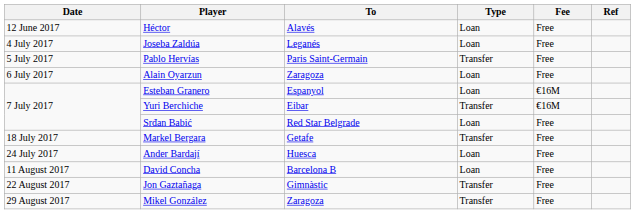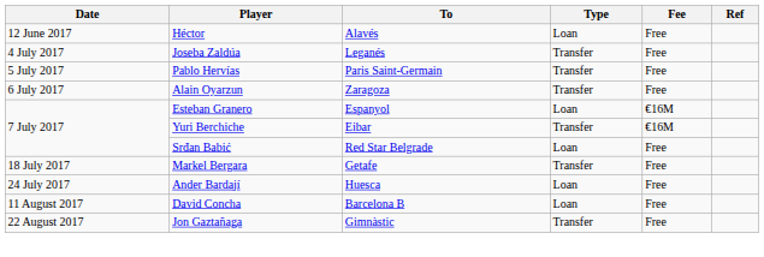 <table class="wikitable" style="width:80%;">
 <tr>
 <th>Date</th>
 <th>Player</th>
 <th>To</th>
 <th>Type</th>
 <th>Fee</th>
 <th>Ref</th>
 </tr>
 <tr>
 <td>12 June 2017</td>
 <td> <a href='#'>Héctor</a></td>
 <td> <a href='#'>Alavés</a></td>
 <td>Loan</td>
 <td>Free</td>
 <td></td>
 </tr>
 <tr>
 <td>4 July 2017</td>
 <td> <a href='#'>Joseba Zaldúa</a></td>
 <td><a href='#'>Leganés</a></td>
-<td>Loan</td>
+<td>Transfer</td>
 <td>Free</td>
 <td></td>
 </tr>
 <tr>
 <td>5 July 2017</td>
 <td> <a href='#'>Pablo Hervías</a></td>
 <td> <a href='#'>Paris Saint-Germain</a></td>
 <td>Transfer</td>
 <td>Free</td>
 <td></td>
 </tr>
 <tr>
 <td>6 July 2017</td>
 <td> <a href='#'>Alain Oyarzun</a></td>
 <td> <a href='#'>Zaragoza</a></td>
-<td>Loan</td>
+<td>Transfer</td>
 <td>Free</td>
 <td></td>
 </tr>
 <tr>
 <td rowspan="3">7 July 2017</td>
 <td> <a href='#'>Esteban Granero</a></td>
 <td> <a href='#'>Espanyol</a></td>
 <td>Loan</td>
 <td>€16M</td>
 <td></td>
 </tr>
 <tr>
 <td> <a href='#'>Yuri Berchiche</a></td>
 <td> <a href='#'>Eibar</a></td>
 <td>Transfer</td>
 <td>€16M</td>
 <td></td>
 </tr>
 <tr>
 <td> <a href='#'>Srđan Babić</a></td>
 <td> <a href='#'>Red Star Belgrade</a></td>
 <td>Loan</td>
 <td>Free</td>
 <td></td>
 </tr>
 <tr>
 <td>18 July 2017</td>
 <td> <a href='#'>Markel Bergara</a></td>
 <td> <a href='#'>Getafe</a></td>
 <td>Transfer</td>
 <td>Free</td>
 <td></td>
 </tr>
 <tr>
 <td>24 July 2017</td>
 <td> <a href='#'>Ander Bardají</a></td>
 <td><a href='#'>Huesca</a></td>
 <td>Loan</td>
 <td>Free</td>
 <td></td>
 </tr>
 <tr>
 <td>11 August 2017</td>
 <td> <a href='#'>David Concha</a></td>
 <td> <a href='#'>Barcelona B</a></td>
 <td>Loan</td>
 <td>Free</td>
 <td></td>
 </tr>
 <tr>
 <td>22 August 2017</td>
 <td> <a href='#'>Jon Gaztañaga</a></td>
 <td> <a href='#'>Gimnàstic</a></td>
 <td>Transfer</td>
 <td>Free</td>
 <td></td>
 </tr>
-<tr>
-<td>29 August 2017</td>
-<td> <a href='#'>Mikel González</a></td>
-<td> <a href='#'>Zaragoza</a></td>
-<td>Transfer</td>
-<td>Free</td>
-<td></td>
-</tr>
 </table>
